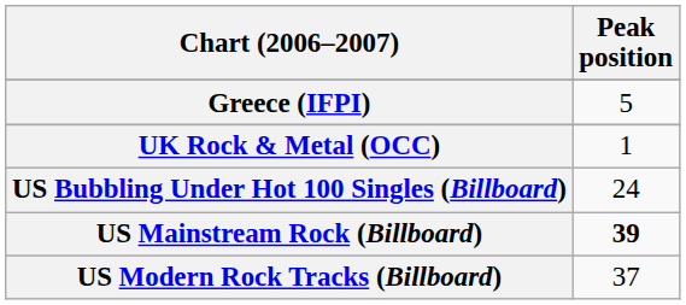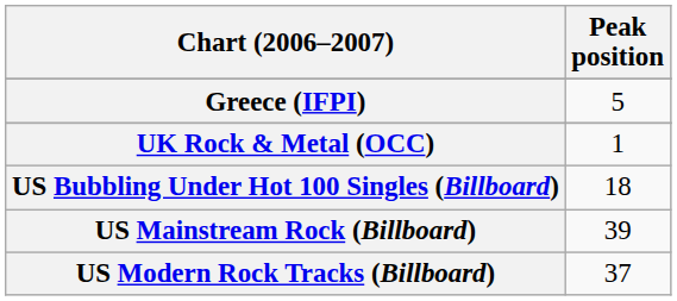 <table class="wikitable sortable plainrowheaders" style="text-align:center">
 <tr>
 <th scope="col">Chart (2006–2007)</th>
 <th scope="col">Peak<br>position</th>
 </tr>
 <tr>
 </tr>
 <tr>
 </tr>
 <tr>
 </tr>
 <tr>
 </tr>
 <tr>
 </tr>
 <tr>
 <th scope="row">Greece (<a href='#'>IFPI</a>)</th>
 <td>5</td>
 </tr>
 <tr>
 </tr>
 <tr>
 </tr>
 <tr>
 </tr>
 <tr>
 </tr>
 <tr>
 </tr>
 <tr>
 </tr>
 <tr>
 </tr>
 <tr>
 </tr>
 <tr>
 <th scope="row"><a href='#'>UK Rock & Metal</a> (<a href='#'>OCC</a>)</th>
 <td>1</td>
 </tr>
 <tr>
 <th scope="row">US <a href='#'>Bubbling Under Hot 100 Singles</a> (<em><a href='#'>Billboard</a></em>)</th>
-<td>24</td>
+<td>18</td>
 </tr>
 <tr>
 <th scope="row">US <a href='#'>Mainstream Rock</a> (<em>Billboard</em>)</th>
-<td><strong>39</strong></td>
+<td>39</td>
 </tr>
 <tr>
 <th scope="row">US <a href='#'>Modern Rock Tracks</a> (<em>Billboard</em>)</th>
 <td>37</td>
 </tr>
 </table>
